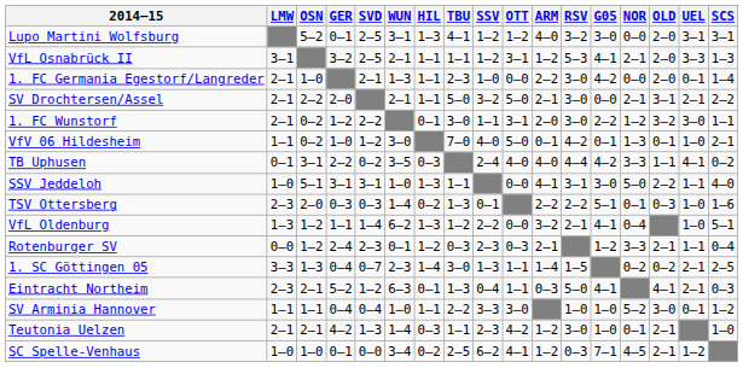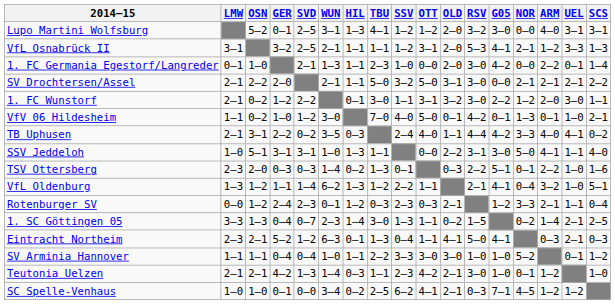 <table class="wikitable" style="text-align– center;">
 <tr>
 <th>2014–15</th>
 <th><a href='#'>LMW</a></th>
 <th><a href='#'>OSN</a></th>
 <th><a href='#'>GER</a></th>
 <th><a href='#'>SVD</a></th>
 <th><a href='#'>WUN</a></th>
 <th><a href='#'>HIL</a></th>
 <th><a href='#'>TBU</a></th>
 <th><a href='#'>SSV</a></th>
 <th><a href='#'>OTT</a></th>
-<th><a href='#'>ARM</a></th>
+<th><a href='#'>OLD</a></th>
 <th><a href='#'>RSV</a></th>
 <th><a href='#'>G05</a></th>
 <th><a href='#'>NOR</a></th>
-<th><a href='#'>OLD</a></th>
+<th><a href='#'>ARM</a></th>
 <th><a href='#'>UEL</a></th>
 <th><a href='#'>SCS</a></th>
 </tr>
 <tr>
 <td style="text-align– left;"><a href='#'>Lupo Martini Wolfsburg</a></td>
 <td style="background:grey"></td>
 <td>5–2</td>
 <td>0–1</td>
 <td>2–5</td>
 <td>3–1</td>
 <td>1–3</td>
 <td>4–1</td>
 <td>1–2</td>
 <td>1–2</td>
-<td>4–0</td>
+<td>2–0</td>
 <td>3–2</td>
 <td>3–0</td>
 <td>0–0</td>
-<td>2–0</td>
+<td>4–0</td>
 <td>3–1</td>
 <td>3–1</td>
 </tr>
 <tr>
 <td style="text-align– left;"><a href='#'>VfL Osnabrück II</a></td>
 <td>3–1</td>
 <td style="background:grey"></td>
 <td>3–2</td>
 <td>2–5</td>
 <td>2–1</td>
 <td>1–1</td>
 <td>1–1</td>
 <td>1–2</td>
 <td>3–1</td>
-<td>1–2</td>
+<td>2–0</td>
 <td>5–3</td>
 <td>4–1</td>
 <td>2–1</td>
-<td>2–0</td>
+<td>1–2</td>
 <td>3–3</td>
 <td>1–3</td>
 </tr>
 <tr>
 <td style="text-align– left;"><a href='#'>1. FC Germania Egestorf/Langreder</a></td>
-<td>2–1</td>
+<td>0–1</td>
 <td>1–0</td>
 <td style="background:grey"></td>
 <td>2–1</td>
 <td>1–3</td>
 <td>1–1</td>
 <td>2–3</td>
 <td>1–0</td>
 <td>0–0</td>
-<td>2–2</td>
+<td>2–0</td>
 <td>3–0</td>
 <td>4–2</td>
 <td>0–0</td>
-<td>2–0</td>
+<td>2–2</td>
 <td>0–1</td>
 <td>1–4</td>
 </tr>
 <tr>
 <td style="text-align– left;"><a href='#'>SV Drochtersen/Assel</a></td>
 <td>2–1</td>
 <td>2–2</td>
 <td>2–0</td>
 <td style="background:grey"></td>
 <td>2–1</td>
 <td>1–1</td>
 <td>5–0</td>
 <td>3–2</td>
 <td>5–0</td>
-<td>2–1</td>
+<td>3–1</td>
 <td>3–0</td>
 <td>0–0</td>
 <td>2–1</td>
-<td>3–1</td>
+<td>2–1</td>
 <td>2–1</td>
 <td>2–2</td>
 </tr>
 <tr>
 <td style="text-align– left;"><a href='#'>1. FC Wunstorf</a></td>
 <td>2–1</td>
 <td>0–2</td>
 <td>1–2</td>
 <td>2–2</td>
 <td style="background:grey"></td>
 <td>0–1</td>
 <td>3–0</td>
 <td>1–1</td>
 <td>3–1</td>
-<td>2–0</td>
+<td>3–2</td>
 <td>3–0</td>
 <td>2–2</td>
 <td>1–2</td>
-<td>3–2</td>
+<td>2–0</td>
 <td>3–0</td>
 <td>1–1</td>
 </tr>
 <tr>
 <td style="text-align– left;"><a href='#'>VfV 06 Hildesheim</a></td>
 <td>1–1</td>
 <td>0–2</td>
 <td>1–0</td>
 <td>1–2</td>
 <td>3–0</td>
 <td style="background:grey"></td>
 <td>7–0</td>
 <td>4–0</td>
 <td>5–0</td>
 <td>0–1</td>
 <td>4–2</td>
 <td>0–1</td>
 <td>1–3</td>
 <td>0–1</td>
 <td>1–0</td>
 <td>2–1</td>
 </tr>
 <tr>
 <td style="text-align– left;"><a href='#'>TB Uphusen</a></td>
-<td>0–1</td>
+<td>2–1</td>
 <td>3–1</td>
 <td>2–2</td>
 <td>0–2</td>
 <td>3–5</td>
 <td>0–3</td>
 <td style="background:grey"></td>
 <td>2–4</td>
 <td>4–0</td>
-<td>4–0</td>
+<td>1–1</td>
 <td>4–4</td>
 <td>4–2</td>
 <td>3–3</td>
-<td>1–1</td>
+<td>4–0</td>
 <td>4–1</td>
 <td>0–2</td>
 </tr>
 <tr>
 <td style="text-align– left;"><a href='#'>SSV Jeddeloh</a></td>
 <td>1–0</td>
 <td>5–1</td>
 <td>3–1</td>
 <td>3–1</td>
 <td>1–0</td>
 <td>1–3</td>
 <td>1–1</td>
 <td style="background:grey"></td>
 <td>0–0</td>
-<td>4–1</td>
+<td>2–2</td>
 <td>3–1</td>
 <td>3–0</td>
 <td>5–0</td>
-<td>2–2</td>
+<td>4–1</td>
 <td>1–1</td>
 <td>4–0</td>
 </tr>
 <tr>
 <td style="text-align– left;"><a href='#'>TSV Ottersberg</a></td>
 <td>2–3</td>
 <td>2–0</td>
 <td>0–3</td>
 <td>0–3</td>
 <td>1–4</td>
 <td>0–2</td>
 <td>1–3</td>
 <td>0–1</td>
 <td style="background:grey"></td>
-<td>2–2</td>
+<td>0–3</td>
 <td>2–2</td>
 <td>5–1</td>
 <td>0–1</td>
-<td>0–3</td>
+<td>2–2</td>
 <td>1–0</td>
 <td>1–6</td>
 </tr>
 <tr>
 <td style="text-align– left;"><a href='#'>VfL Oldenburg</a></td>
 <td>1–3</td>
 <td>1–2</td>
 <td>1–1</td>
 <td>1–4</td>
 <td>6–2</td>
 <td>1–3</td>
 <td>1–2</td>
 <td>2–2</td>
-<td>0–0</td>
-<td>3–2</td>
+<td>1–1</td>
+<td style="background:grey"></td>
 <td>2–1</td>
 <td>4–1</td>
 <td>0–4</td>
-<td style="background:grey"></td>
+<td>3–2</td>
 <td>1–0</td>
 <td>5–1</td>
 </tr>
 <tr>
 <td style="text-align– left;"><a href='#'>Rotenburger SV</a></td>
 <td>0–0</td>
 <td>1–2</td>
 <td>2–4</td>
 <td>2–3</td>
 <td>0–1</td>
 <td>1–2</td>
 <td>0–3</td>
 <td>2–3</td>
 <td>0–3</td>
 <td>2–1</td>
 <td style="background:grey"></td>
 <td>1–2</td>
 <td>3–3</td>
 <td>2–1</td>
 <td>1–1</td>
 <td>0–4</td>
 </tr>
 <tr>
 <td style="text-align– left;"><a href='#'>1. SC Göttingen 05</a></td>
 <td>3–3</td>
 <td>1–3</td>
 <td>0–4</td>
 <td>0–7</td>
 <td>2–3</td>
 <td>1–4</td>
 <td>3–0</td>
 <td>1–3</td>
 <td>1–1</td>
-<td>1–4</td>
+<td>0–2</td>
 <td>1–5</td>
 <td style="background:grey"></td>
 <td>0–2</td>
-<td>0–2</td>
+<td>1–4</td>
 <td>2–1</td>
 <td>2–5</td>
 </tr>
 <tr>
 <td style="text-align– left;"><a href='#'>Eintracht Northeim</a></td>
 <td>2–3</td>
 <td>2–1</td>
 <td>5–2</td>
 <td>1–2</td>
 <td>6–3</td>
 <td>0–1</td>
 <td>1–3</td>
 <td>0–4</td>
 <td>1–1</td>
-<td>0–3</td>
+<td>4–1</td>
 <td>5–0</td>
 <td>4–1</td>
 <td style="background:grey"></td>
-<td>4–1</td>
+<td>0–3</td>
 <td>2–1</td>
 <td>0–3</td>
 </tr>
 <tr>
 <td style="text-align– left;"><a href='#'>SV Arminia Hannover</a></td>
 <td>1–1</td>
 <td>1–1</td>
 <td>0–4</td>
 <td>0–4</td>
 <td>1–0</td>
 <td>1–1</td>
 <td>2–2</td>
 <td>3–3</td>
 <td>3–0</td>
-<td style="background:grey"></td>
+<td>3–0</td>
 <td>1–0</td>
 <td>1–0</td>
 <td>5–2</td>
-<td>3–0</td>
+<td style="background:grey"></td>
 <td>0–1</td>
 <td>1–2</td>
 </tr>
 <tr>
 <td style="text-align– left;"><a href='#'>Teutonia Uelzen</a></td>
 <td>2–1</td>
 <td>2–1</td>
 <td>4–2</td>
 <td>1–3</td>
 <td>1–4</td>
 <td>0–3</td>
 <td>1–1</td>
 <td>2–3</td>
 <td>4–2</td>
-<td>1–2</td>
+<td>2–1</td>
 <td>3–0</td>
 <td>1–0</td>
 <td>0–1</td>
-<td>2–1</td>
+<td>1–2</td>
 <td style="background:grey"></td>
 <td>1–0</td>
 </tr>
 <tr>
 <td style="text-align– left;"><a href='#'>SC Spelle-Venhaus</a></td>
 <td>1–0</td>
 <td>1–0</td>
 <td>0–1</td>
 <td>0–0</td>
 <td>3–4</td>
 <td>0–2</td>
 <td>2–5</td>
 <td>6–2</td>
 <td>4–1</td>
-<td>1–2</td>
+<td>2–1</td>
 <td>0–3</td>
 <td>7–1</td>
 <td>4–5</td>
-<td>2–1</td>
+<td>1–2</td>
 <td>1–2</td>
 <td style="background:grey"></td>
 </tr>
 </table>
